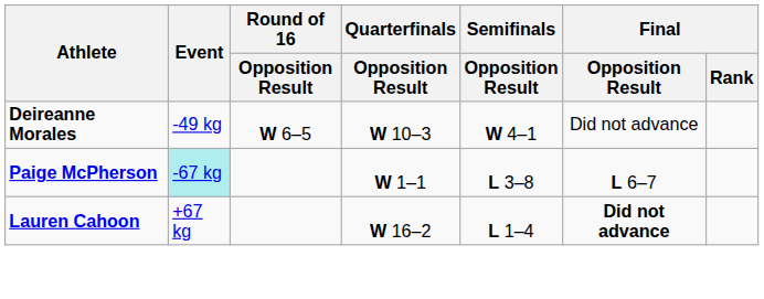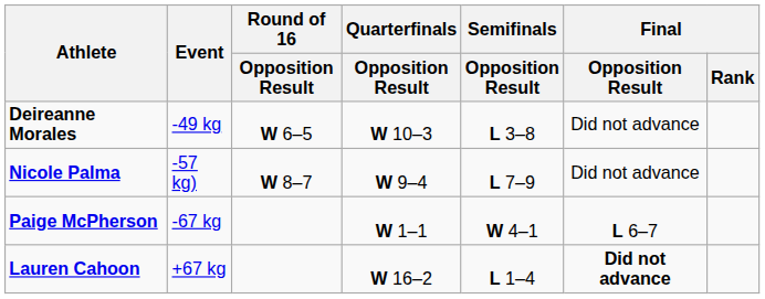 <table class="wikitable" style="font-size:90%">
 <tr>
 <th rowspan=2>Athlete</th>
 <th rowspan=2>Event</th>
 <th>Round of 16</th>
 <th>Quarterfinals</th>
 <th>Semifinals</th>
 <th colspan=2>Final</th>
 </tr>
 <tr>
 <th>Opposition<br>Result</th>
 <th>Opposition<br>Result</th>
 <th>Opposition<br>Result</th>
 <th>Opposition<br>Result</th>
 <th>Rank</th>
 </tr>
 <tr align=center>
 <td align=left><strong>Deireanne Morales</strong></td>
 <td align=left><a href='#'>-49 kg</a></td>
 <td><br><strong>W</strong> 6–5</td>
 <td><br><strong>W</strong> 10–3</td>
-<td><br><strong>W</strong> 4–1</td>
+<td><br><strong>L</strong> 3–8</td>
+<td>Did not advance</td>
+<td></td>
+</tr>
+<tr align=center>
+<td align=left><strong><a href='#'>Nicole Palma</a></strong></td>
+<td align=left><a href='#'>-57 kg)</a></td>
+<td><br><strong>W</strong> 8–7</td>
+<td><br><strong>W</strong> 9–4</td>
+<td><br><strong>L</strong> 7–9</td>
 <td>Did not advance</td>
 <td></td>
 </tr>
 <tr align=center>
 <td align=left><strong><a href='#'>Paige McPherson</a></strong></td>
-<td align=left style="background: paleturquoise;"><a href='#'>-67 kg</a></td>
+<td align=left><a href='#'>-67 kg</a></td>
 <td></td>
 <td><br><strong>W</strong> 1–1</td>
-<td><br><strong>L</strong> 3–8</td>
+<td><br><strong>W</strong> 4–1</td>
 <td><br><strong>L</strong> 6–7</td>
 <td></td>
 </tr>
 <tr align=center>
 <td align=left><strong><a href='#'>Lauren Cahoon</a></strong></td>
 <td align=left><a href='#'>+67 kg</a></td>
 <td></td>
 <td><br><strong>W</strong> 16–2</td>
 <td><br><strong>L</strong> 1–4</td>
 <td><strong>Did not advance</strong></td>
 <td></td>
 </tr>
 </table>
